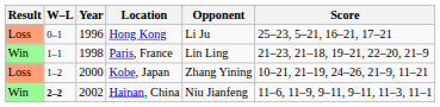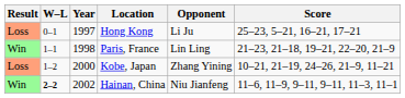 <table class="sortable wikitable">
 <tr>
 <th>Result</th>
 <th>W–L</th>
 <th>Year</th>
 <th>Location</th>
 <th>Opponent</th>
 <th>Score</th>
 </tr>
 <tr>
 <td bgcolor=FFA07A>Loss</td>
 <td><small>0–1</small></td>
-<td>1996</td>
+<td>1997</td>
 <td><a href='#'>Hong Kong</a></td>
 <td> Li Ju</td>
 <td>25–23, 5–21, 16–21, 17–21</td>
 </tr>
 <tr>
 <td bgcolor=98FB98>Win</td>
 <td><small>1–1</small></td>
 <td>1998</td>
 <td><a href='#'>Paris</a>, France</td>
 <td> Lin Ling</td>
 <td>21–23, 21–18, 19–21, 22–20, 21–9</td>
 </tr>
 <tr>
 <td bgcolor=FFA07A>Loss</td>
 <td><small>1–2</small></td>
 <td>2000</td>
 <td><a href='#'>Kobe</a>, Japan</td>
 <td> Zhang Yining</td>
 <td>10–21, 21–19, 24–26, 21–9, 11–21</td>
 </tr>
 <tr>
 <td bgcolor=98FB98>Win</td>
 <td><strong><small>2–2</small></strong></td>
 <td>2002</td>
 <td><a href='#'>Hainan</a>, China</td>
 <td> Niu Jianfeng</td>
 <td>11–6, 11–9, 9–11, 9–11, 11–3, 11–1</td>
 </tr>
 </table>
